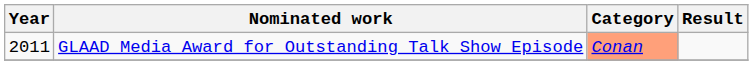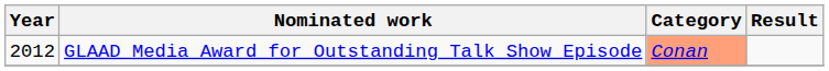 <table class="wikitable sortable">
 <tr>
 <th>Year</th>
 <th>Nominated work</th>
 <th>Category</th>
 <th>Result</th>
 </tr>
 <tr>
-<td>2011</td>
+<td>2012</td>
 <td><a href='#'>GLAAD Media Award for Outstanding Talk Show Episode</a></td>
 <td style="background: lightsalmon;"><em><a href='#'>Conan</a></em></td>
 <td></td>
 </tr>
 <tr>
 </tr>
 </table>
